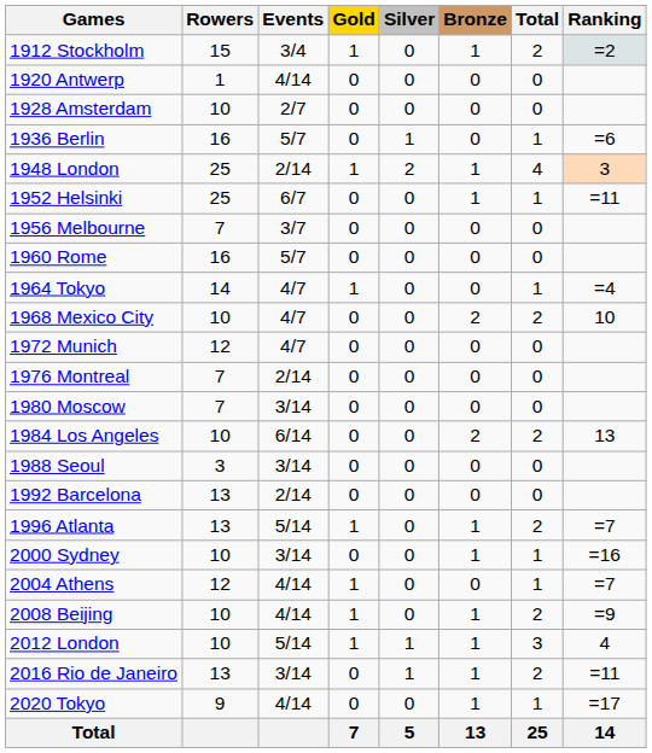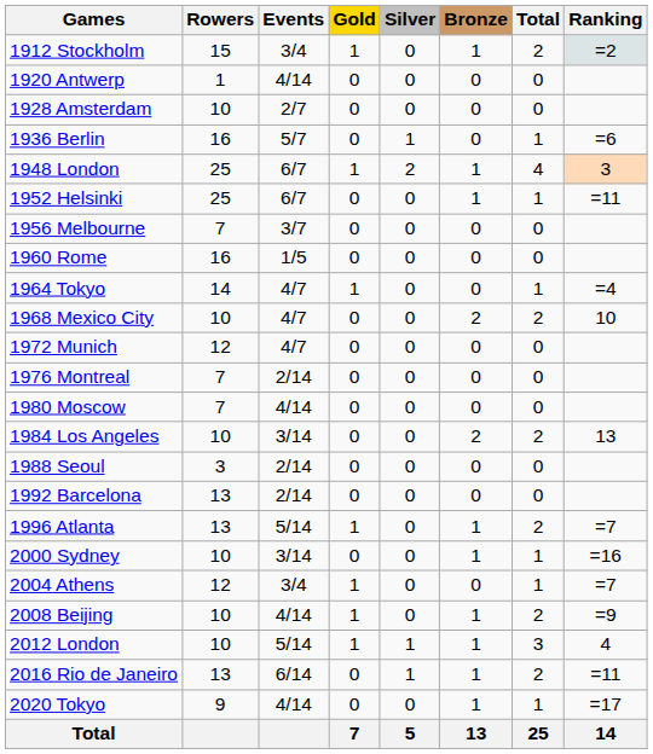 <table class="wikitable sortable" style="text-align:center">
 <tr>
 <th>Games</th>
 <th>Rowers</th>
 <th>Events</th>
 <th style="background-color:gold;">Gold</th>
 <th style="background-color:silver;">Silver</th>
 <th style="background-color:#c96;">Bronze</th>
 <th>Total</th>
 <th>Ranking</th>
 </tr>
 <tr>
 <td align=left><a href='#'>1912 Stockholm</a></td>
 <td>15</td>
 <td>3/4</td>
 <td>1</td>
 <td>0</td>
 <td>1</td>
 <td>2</td>
 <td bgcolor=dce5e5>=2</td>
 </tr>
 <tr>
 <td align=left><a href='#'>1920 Antwerp</a></td>
 <td>1</td>
 <td>4/14</td>
 <td>0</td>
 <td>0</td>
 <td>0</td>
 <td>0</td>
 <td></td>
 </tr>
 <tr>
 <td align=left><a href='#'>1928 Amsterdam</a></td>
 <td>10</td>
 <td>2/7</td>
 <td>0</td>
 <td>0</td>
 <td>0</td>
 <td>0</td>
 <td></td>
 </tr>
 <tr>
 <td align=left><a href='#'>1936 Berlin</a></td>
 <td>16</td>
 <td>5/7</td>
 <td>0</td>
 <td>1</td>
 <td>0</td>
 <td>1</td>
 <td>=6</td>
 </tr>
 <tr>
 <td align=left><a href='#'>1948 London</a></td>
 <td>25</td>
-<td>2/14</td>
+<td>6/7</td>
 <td>1</td>
 <td>2</td>
 <td>1</td>
 <td>4</td>
 <td bgcolor=ffdab9>3</td>
 </tr>
 <tr>
 <td align=left><a href='#'>1952 Helsinki</a></td>
 <td>25</td>
 <td>6/7</td>
 <td>0</td>
 <td>0</td>
 <td>1</td>
 <td>1</td>
 <td>=11</td>
 </tr>
 <tr>
 <td align=left><a href='#'>1956 Melbourne</a></td>
 <td>7</td>
 <td>3/7</td>
 <td>0</td>
 <td>0</td>
 <td>0</td>
 <td>0</td>
 <td></td>
 </tr>
 <tr>
 <td align=left><a href='#'>1960 Rome</a></td>
 <td>16</td>
-<td>5/7</td>
+<td>1/5</td>
 <td>0</td>
 <td>0</td>
 <td>0</td>
 <td>0</td>
 <td></td>
 </tr>
 <tr>
 <td align=left><a href='#'>1964 Tokyo</a></td>
 <td>14</td>
 <td>4/7</td>
 <td>1</td>
 <td>0</td>
 <td>0</td>
 <td>1</td>
 <td>=4</td>
 </tr>
 <tr>
 <td align=left><a href='#'>1968 Mexico City</a></td>
 <td>10</td>
 <td>4/7</td>
 <td>0</td>
 <td>0</td>
 <td>2</td>
 <td>2</td>
 <td>10</td>
 </tr>
 <tr>
 <td align=left><a href='#'>1972 Munich</a></td>
 <td>12</td>
 <td>4/7</td>
 <td>0</td>
 <td>0</td>
 <td>0</td>
 <td>0</td>
 <td></td>
 </tr>
 <tr>
 <td align=left><a href='#'>1976 Montreal</a></td>
 <td>7</td>
 <td>2/14</td>
 <td>0</td>
 <td>0</td>
 <td>0</td>
 <td>0</td>
 <td></td>
 </tr>
 <tr>
 <td align=left><a href='#'>1980 Moscow</a></td>
 <td>7</td>
-<td>3/14</td>
+<td>4/14</td>
 <td>0</td>
 <td>0</td>
 <td>0</td>
 <td>0</td>
 <td></td>
 </tr>
 <tr>
 <td align=left><a href='#'>1984 Los Angeles</a></td>
 <td>10</td>
-<td>6/14</td>
+<td>3/14</td>
 <td>0</td>
 <td>0</td>
 <td>2</td>
 <td>2</td>
 <td>13</td>
 </tr>
 <tr>
 <td align=left><a href='#'>1988 Seoul</a></td>
 <td>3</td>
-<td>3/14</td>
+<td>2/14</td>
 <td>0</td>
 <td>0</td>
 <td>0</td>
 <td>0</td>
 <td></td>
 </tr>
 <tr>
 <td align=left><a href='#'>1992 Barcelona</a></td>
 <td>13</td>
 <td>2/14</td>
 <td>0</td>
 <td>0</td>
 <td>0</td>
 <td>0</td>
 <td></td>
 </tr>
 <tr>
 <td align=left><a href='#'>1996 Atlanta</a></td>
 <td>13</td>
 <td>5/14</td>
 <td>1</td>
 <td>0</td>
 <td>1</td>
 <td>2</td>
 <td>=7</td>
 </tr>
 <tr>
 <td align=left><a href='#'>2000 Sydney</a></td>
 <td>10</td>
 <td>3/14</td>
 <td>0</td>
 <td>0</td>
 <td>1</td>
 <td>1</td>
 <td>=16</td>
 </tr>
 <tr>
 <td align=left><a href='#'>2004 Athens</a></td>
 <td>12</td>
-<td>4/14</td>
+<td>3/4</td>
 <td>1</td>
 <td>0</td>
 <td>0</td>
 <td>1</td>
 <td>=7</td>
 </tr>
 <tr>
 <td align=left><a href='#'>2008 Beijing</a></td>
 <td>10</td>
 <td>4/14</td>
 <td>1</td>
 <td>0</td>
 <td>1</td>
 <td>2</td>
 <td>=9</td>
 </tr>
 <tr>
 <td align=left><a href='#'>2012 London</a></td>
 <td>10</td>
 <td>5/14</td>
 <td>1</td>
 <td>1</td>
 <td>1</td>
 <td>3</td>
 <td>4</td>
 </tr>
 <tr>
 <td align=left><a href='#'>2016 Rio de Janeiro</a></td>
 <td>13</td>
-<td>3/14</td>
+<td>6/14</td>
 <td>0</td>
 <td>1</td>
 <td>1</td>
 <td>2</td>
 <td>=11</td>
 </tr>
 <tr>
 <td align=left><a href='#'>2020 Tokyo</a></td>
 <td>9</td>
 <td>4/14</td>
 <td>0</td>
 <td>0</td>
 <td>1</td>
 <td>1</td>
 <td>=17</td>
 </tr>
 <tr>
 <th>Total</th>
 <th></th>
 <th></th>
 <th>7</th>
 <th>5</th>
 <th>13</th>
 <th>25</th>
 <th>14</th>
 </tr>
 </table>
